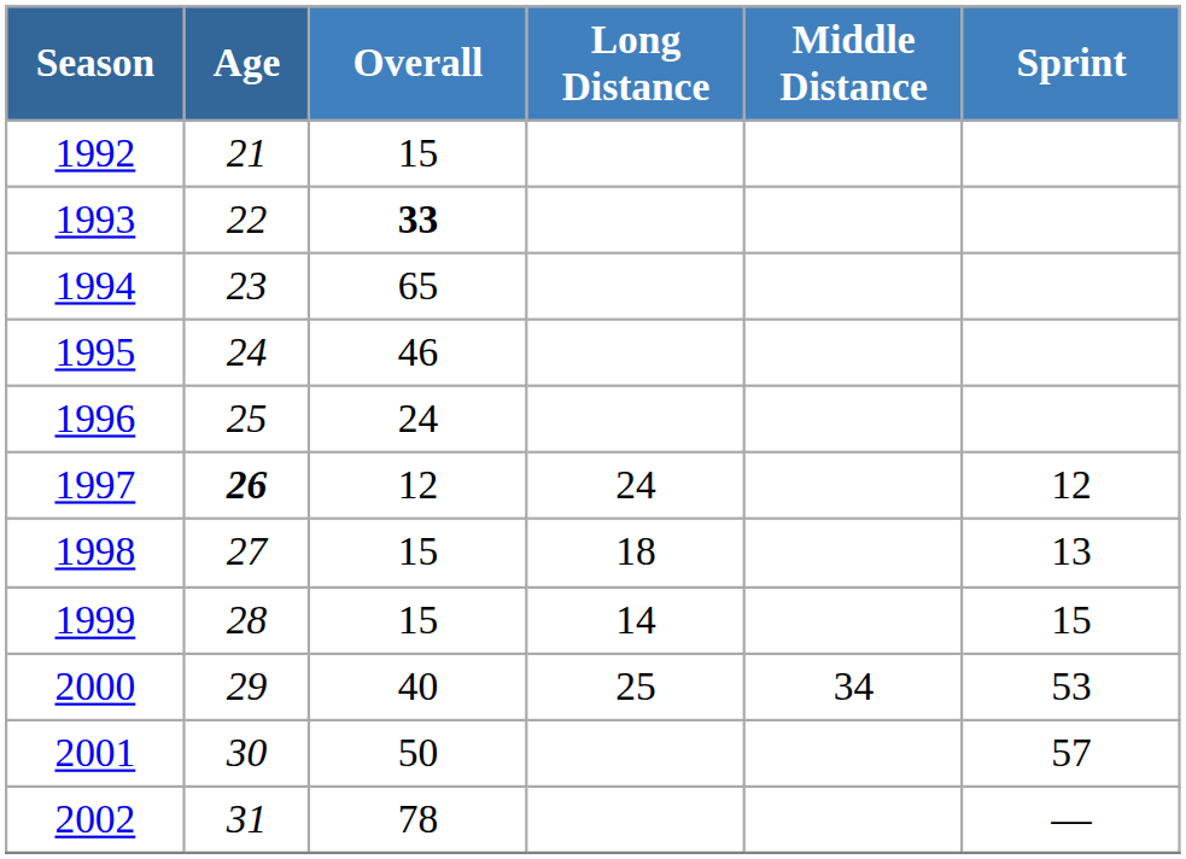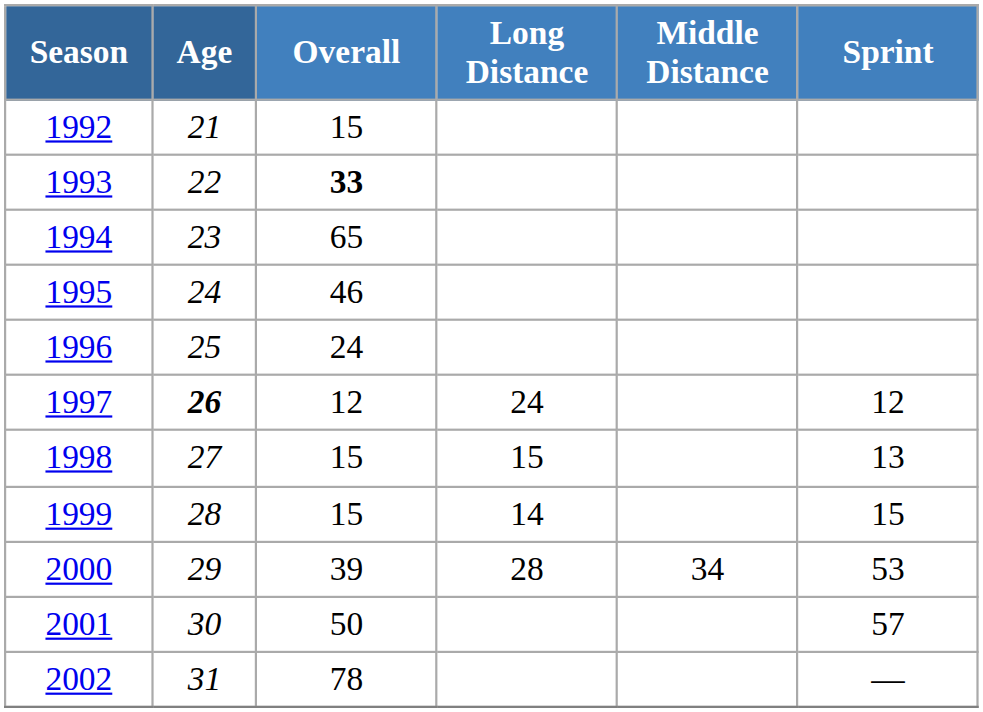 <table class="wikitable" style="font-size:95%; text-align:center; border:grey solid 1px; border-collapse:collapse; background:#ffffff;">
 <tr>
 <th style="background-color:#369; color:white; width:60px;" rowspan="2"> Season </th>
 <th style="background-color:#369; color:white; width:40px;" rowspan="2"> Age </th>
 </tr>
 <tr>
 <th style="background-color:#4180be; color:white; width:75px;">Overall</th>
 <th style="background-color:#4180be; color:white; width:75px;">Long Distance</th>
 <th style="background-color:#4180be; color:white; width:75px;">Middle Distance</th>
 <th style="background-color:#4180be; color:white; width:75px;">Sprint</th>
 </tr>
 <tr>
 <td><a href='#'>1992</a></td>
 <td><em>21</em></td>
 <td>15</td>
 <td></td>
 <td></td>
 <td></td>
 </tr>
 <tr>
 <td><a href='#'>1993</a></td>
 <td><em>22</em></td>
 <td><strong>33</strong></td>
 <td></td>
 <td></td>
 <td></td>
 </tr>
 <tr>
 <td><a href='#'>1994</a></td>
 <td><em>23</em></td>
 <td>65</td>
 <td></td>
 <td></td>
 <td></td>
 </tr>
 <tr>
 <td><a href='#'>1995</a></td>
 <td><em>24</em></td>
 <td>46</td>
 <td></td>
 <td></td>
 <td></td>
 </tr>
 <tr>
 <td><a href='#'>1996</a></td>
 <td><em>25</em></td>
 <td>24</td>
 <td></td>
 <td></td>
 <td></td>
 </tr>
 <tr>
 <td><a href='#'>1997</a></td>
 <td><strong><em>26</em></strong></td>
 <td>12</td>
 <td>24</td>
 <td></td>
 <td>12</td>
 </tr>
 <tr>
 <td><a href='#'>1998</a></td>
 <td><em>27</em></td>
 <td>15</td>
-<td>18</td>
+<td>15</td>
 <td></td>
 <td>13</td>
 </tr>
 <tr>
 <td><a href='#'>1999</a></td>
 <td><em>28</em></td>
 <td>15</td>
 <td>14</td>
 <td></td>
 <td>15</td>
 </tr>
 <tr>
 <td><a href='#'>2000</a></td>
 <td><em>29</em></td>
-<td>40</td>
-<td>25</td>
+<td>39</td>
+<td>28</td>
 <td>34</td>
 <td>53</td>
 </tr>
 <tr>
 <td><a href='#'>2001</a></td>
 <td><em>30</em></td>
 <td>50</td>
 <td></td>
 <td></td>
 <td>57</td>
 </tr>
 <tr>
 <td><a href='#'>2002</a></td>
 <td><em>31</em></td>
 <td>78</td>
 <td></td>
 <td></td>
 <td>—</td>
 </tr>
 <tr>
 </tr>
 </table>
